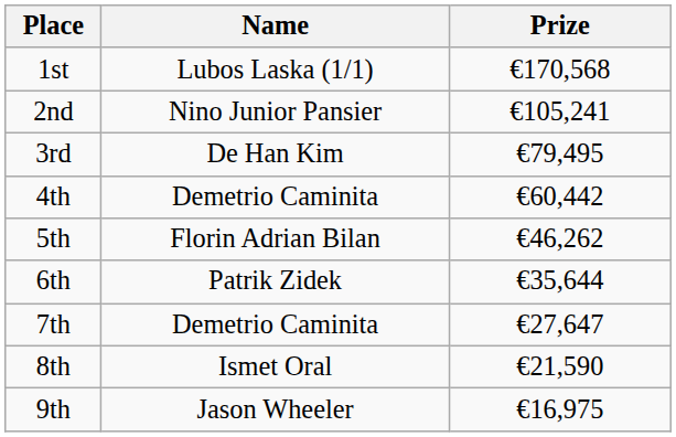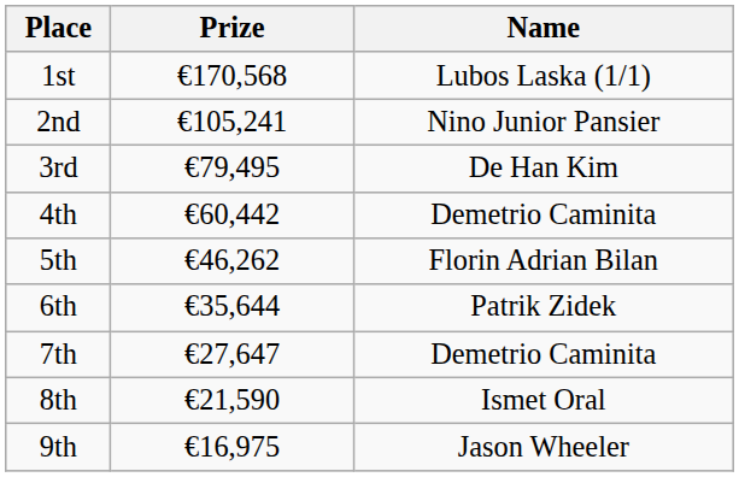 <table class="wikitable">
 <tr>
 <th width="50">Place</th>
+<th width="125">Prize</th>
 <th width="200">Name</th>
-<th width="125">Prize</th>
 </tr>
 <tr>
 <td align = "center">1st</td>
+<td align="center">€170,568</td>
 <td align = "center">Lubos Laska (1/1)</td>
-<td align="center">€170,568</td>
 </tr>
 <tr>
 <td align = "center">2nd</td>
+<td align="center">€105,241</td>
 <td align = "center">Nino Junior Pansier</td>
-<td align="center">€105,241</td>
 </tr>
 <tr>
 <td align = "center">3rd</td>
+<td align="center">€79,495</td>
 <td align = "center">De Han Kim</td>
-<td align="center">€79,495</td>
 </tr>
 <tr>
 <td align = "center">4th</td>
+<td align="center">€60,442</td>
 <td align = "center">Demetrio Caminita</td>
-<td align="center">€60,442</td>
 </tr>
 <tr>
 <td align = "center">5th</td>
+<td align="center">€46,262</td>
 <td align = "center">Florin Adrian Bilan</td>
-<td align="center">€46,262</td>
 </tr>
 <tr>
 <td align = "center">6th</td>
+<td align="center">€35,644</td>
 <td align = "center">Patrik Zidek</td>
-<td align="center">€35,644</td>
 </tr>
 <tr>
 <td align = "center">7th</td>
+<td align="center">€27,647</td>
 <td align = "center">Demetrio Caminita</td>
-<td align="center">€27,647</td>
 </tr>
 <tr>
 <td align = "center">8th</td>
+<td align="center">€21,590</td>
 <td align = "center">Ismet Oral</td>
-<td align="center">€21,590</td>
 </tr>
 <tr>
 <td align = "center">9th</td>
+<td align="center">€16,975</td>
 <td align = "center">Jason Wheeler</td>
-<td align="center">€16,975</td>
 </tr>
 </table>
